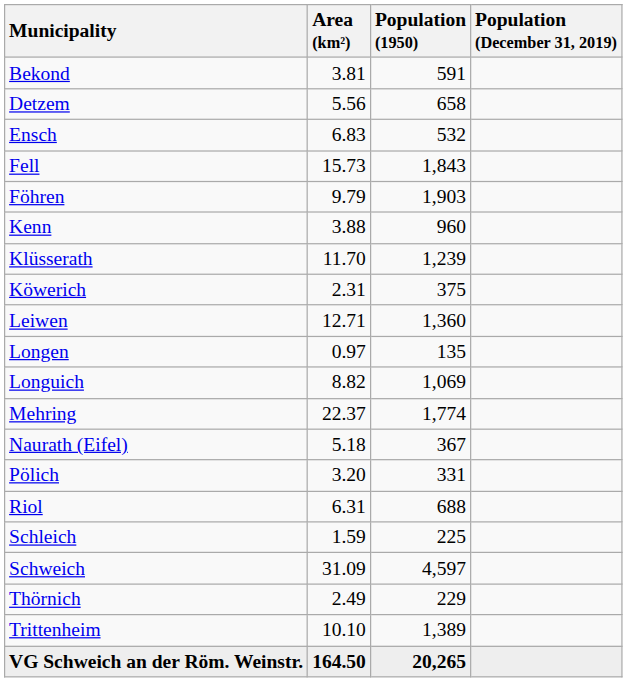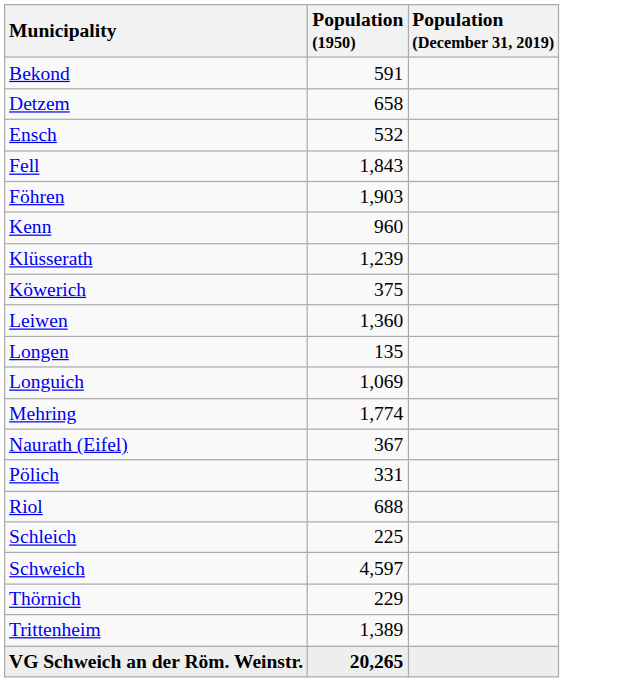 <table class="wikitable sortable" style="text-align:right">
 <tr>
 <th style="text-align:left">Municipality</th>
-<th style="text-align:left">Area<br><small>(km²)</small></th>
 <th style="text-align:left">Population<br><small>(1950)</small></th>
 <th style="text-align:left">Population<br><small>(December 31, 2019)</small></th>
 </tr>
 <tr>
 <td style="text-align:left"> <a href='#'>Bekond</a></td>
-<td>3.81</td>
 <td>591</td>
 <td></td>
 </tr>
 <tr>
 <td style="text-align:left"> <a href='#'>Detzem</a></td>
-<td>5.56</td>
 <td>658</td>
 <td></td>
 </tr>
 <tr>
 <td style="text-align:left"> <a href='#'>Ensch</a></td>
-<td>6.83</td>
 <td>532</td>
 <td></td>
 </tr>
 <tr>
 <td style="text-align:left"> <a href='#'>Fell</a></td>
-<td>15.73</td>
 <td>1,843</td>
 <td></td>
 </tr>
 <tr>
 <td style="text-align:left"> <a href='#'>Föhren</a></td>
-<td>9.79</td>
 <td>1,903</td>
 <td></td>
 </tr>
 <tr>
 <td style="text-align:left"> <a href='#'>Kenn</a></td>
-<td>3.88</td>
 <td>960</td>
 <td></td>
 </tr>
 <tr>
 <td style="text-align:left"> <a href='#'>Klüsserath</a></td>
-<td>11.70</td>
 <td>1,239</td>
 <td></td>
 </tr>
 <tr>
 <td style="text-align:left"> <a href='#'>Köwerich</a></td>
-<td>2.31</td>
 <td>375</td>
 <td></td>
 </tr>
 <tr>
 <td style="text-align:left"> <a href='#'>Leiwen</a></td>
-<td>12.71</td>
 <td>1,360</td>
 <td></td>
 </tr>
 <tr>
 <td style="text-align:left"> <a href='#'>Longen</a></td>
-<td>0.97</td>
 <td>135</td>
 <td></td>
 </tr>
 <tr>
 <td style="text-align:left"> <a href='#'>Longuich</a></td>
-<td>8.82</td>
 <td>1,069</td>
 <td></td>
 </tr>
 <tr>
 <td style="text-align:left"> <a href='#'>Mehring</a></td>
-<td>22.37</td>
 <td>1,774</td>
 <td></td>
 </tr>
 <tr>
 <td style="text-align:left"> <a href='#'>Naurath (Eifel)</a></td>
-<td>5.18</td>
 <td>367</td>
 <td></td>
 </tr>
 <tr>
 <td style="text-align:left"> <a href='#'>Pölich</a></td>
-<td>3.20</td>
 <td>331</td>
 <td></td>
 </tr>
 <tr>
 <td style="text-align:left"> <a href='#'>Riol</a></td>
-<td>6.31</td>
 <td>688</td>
 <td></td>
 </tr>
 <tr>
 <td style="text-align:left"> <a href='#'>Schleich</a></td>
-<td>1.59</td>
 <td>225</td>
 <td></td>
 </tr>
 <tr>
 <td style="text-align:left"> <a href='#'>Schweich</a></td>
-<td>31.09</td>
 <td>4,597</td>
 <td></td>
 </tr>
 <tr>
 <td style="text-align:left"> <a href='#'>Thörnich</a></td>
-<td>2.49</td>
 <td>229</td>
 <td></td>
 </tr>
 <tr>
 <td style="text-align:left"> <a href='#'>Trittenheim</a></td>
-<td>10.10</td>
 <td>1,389</td>
 <td></td>
 </tr>
 <tr class="sortbottom" style="background:#EEEEEE">
 <td style="text-align:left"> <strong>VG Schweich an der Röm. Weinstr.</strong></td>
-<td><strong>164.50</strong></td>
 <td><strong>20,265</strong></td>
 <td><strong></strong></td>
 </tr>
 </table>
